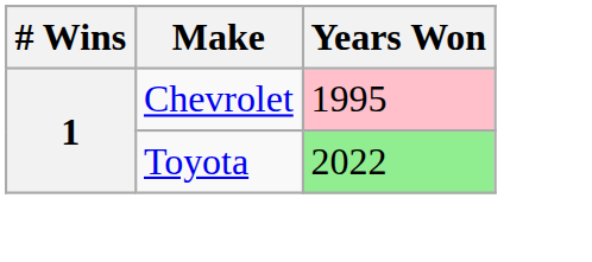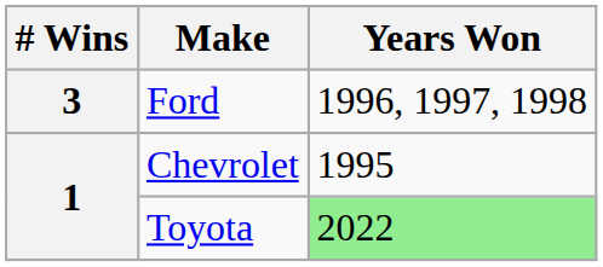 <table class="wikitable" style="font-size: 95%;">
 <tr>
 <th># Wins</th>
 <th>Make</th>
 <th>Years Won</th>
 </tr>
 <tr>
+<th>3</th>
+<td> <a href='#'>Ford</a></td>
+<td>1996, 1997, 1998</td>
+</tr>
+<tr>
 <th rowspan=2>1</th>
 <td> <a href='#'>Chevrolet</a></td>
-<td style="background: pink;">1995</td>
+<td>1995</td>
 </tr>
 <tr>
 <td> <a href='#'>Toyota</a></td>
 <td style="background: lightgreen;">2022</td>
 </tr>
 </table>
